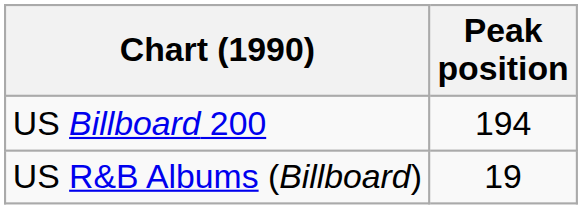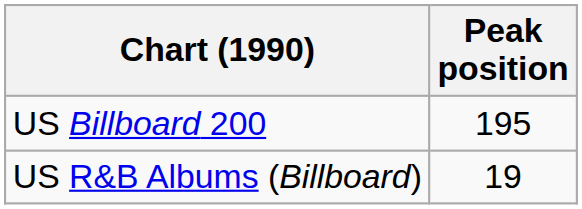 <table Class = "wikitable sortable">
 <tr>
 <th>Chart (1990)</th>
 <th>Peak<br>position</th>
 </tr>
 <tr>
 <td>US <a href='#'><em>Billboard</em> 200</a></td>
-<td align=center>194</td>
+<td align=center>195</td>
 </tr>
 <tr>
 <td>US <a href='#'>R&B Albums</a> (<em>Billboard</em>)</td>
 <td align=center>19</td>
 </tr>
 </table>
